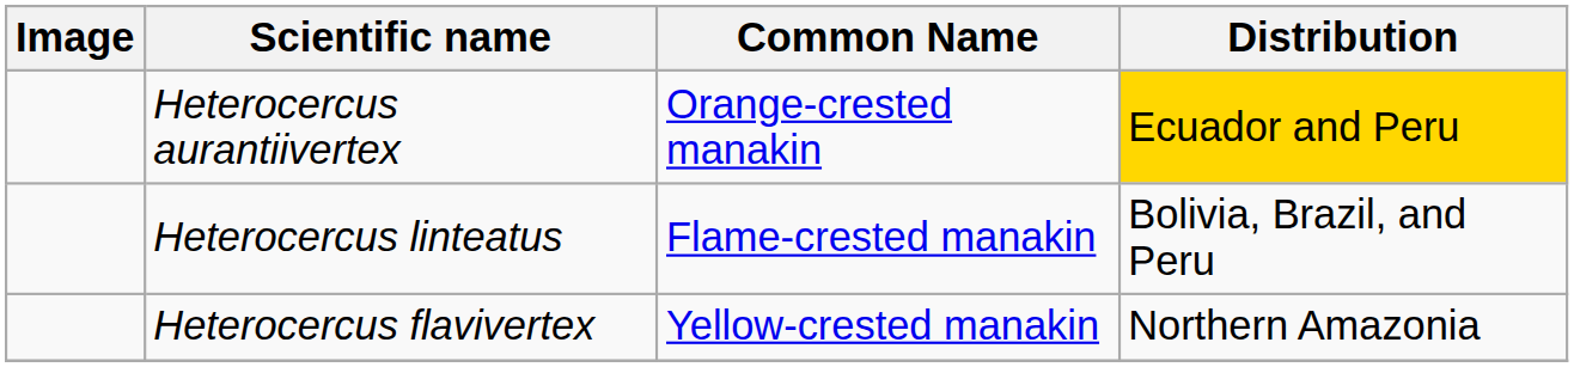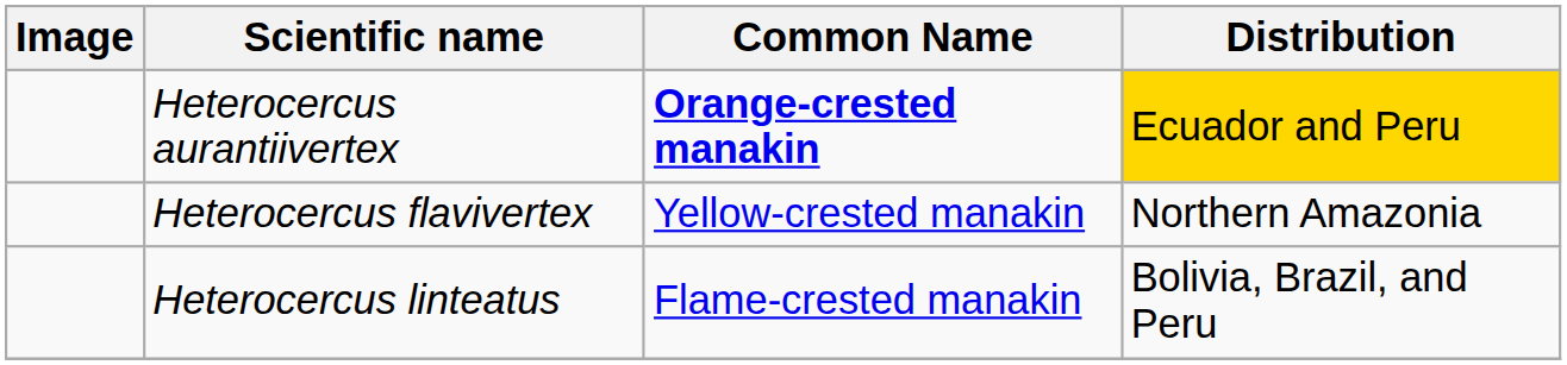 <table class="wikitable">
 <tr>
 <th>Image</th>
 <th>Scientific name</th>
 <th>Common Name</th>
 <th>Distribution</th>
 </tr>
 <tr>
 <td></td>
 <td><em>Heterocercus aurantiivertex</em></td>
-<td><a href='#'>Orange-crested manakin</a></td>
+<td><strong><a href='#'>Orange-crested manakin</a></strong></td>
 <td style="background: gold;">Ecuador and Peru</td>
+</tr>
+<tr>
+<td></td>
+<td><em>Heterocercus flavivertex</em></td>
+<td><a href='#'>Yellow-crested manakin</a></td>
+<td>Northern Amazonia</td>
 </tr>
 <tr>
 <td></td>
 <td><em>Heterocercus linteatus</em></td>
 <td><a href='#'>Flame-crested manakin</a></td>
 <td>Bolivia, Brazil, and Peru</td>
 </tr>
 <tr>
-<td></td>
-<td><em>Heterocercus flavivertex</em></td>
-<td><a href='#'>Yellow-crested manakin</a></td>
-<td>Northern Amazonia</td>
-</tr>
-<tr>
 </tr>
 </table>
